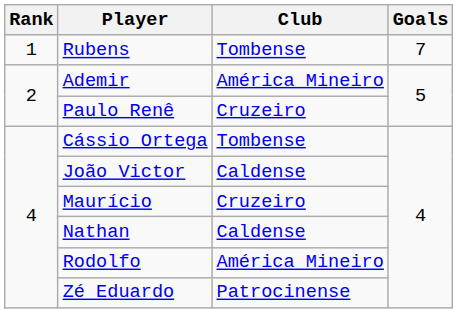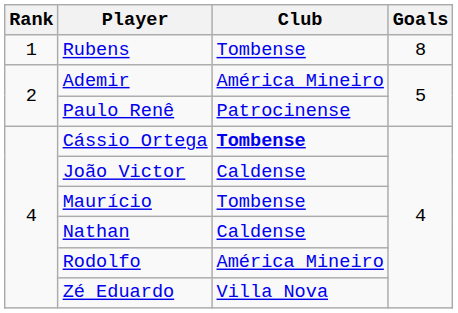 <table class="wikitable sortable" style="text-align:center">
 <tr>
 <th>Rank</th>
 <th>Player</th>
 <th>Club</th>
 <th>Goals</th>
 </tr>
 <tr>
 <td>1</td>
 <td align=left><a href='#'>Rubens</a></td>
 <td align=left><a href='#'>Tombense</a></td>
-<td>7</td>
+<td>8</td>
 </tr>
 <tr>
 <td rowspan=2>2</td>
 <td align=left><a href='#'>Ademir</a></td>
 <td align=left><a href='#'>América Mineiro</a></td>
 <td rowspan=2>5</td>
 </tr>
 <tr>
 <td align=left><a href='#'>Paulo Renê</a></td>
-<td align=left><a href='#'>Cruzeiro</a></td>
+<td align=left><a href='#'>Patrocinense</a></td>
 </tr>
 <tr>
 <td rowspan=6>4</td>
 <td align=left><a href='#'>Cássio Ortega</a></td>
-<td align=left><a href='#'>Tombense</a></td>
+<td align=left><strong><a href='#'>Tombense</a></strong></td>
 <td rowspan=6>4</td>
 </tr>
 <tr>
 <td align=left><a href='#'>João Victor</a></td>
 <td align=left><a href='#'>Caldense</a></td>
 </tr>
 <tr>
 <td align=left><a href='#'>Maurício</a></td>
-<td align=left><a href='#'>Cruzeiro</a></td>
+<td align=left><a href='#'>Tombense</a></td>
 </tr>
 <tr>
 <td align=left><a href='#'>Nathan</a></td>
 <td align=left><a href='#'>Caldense</a></td>
 </tr>
 <tr>
 <td align=left><a href='#'>Rodolfo</a></td>
 <td align=left><a href='#'>América Mineiro</a></td>
 </tr>
 <tr>
 <td align=left><a href='#'>Zé Eduardo</a></td>
-<td align=left><a href='#'>Patrocinense</a></td>
+<td align=left><a href='#'>Villa Nova</a></td>
 </tr>
 </table>
